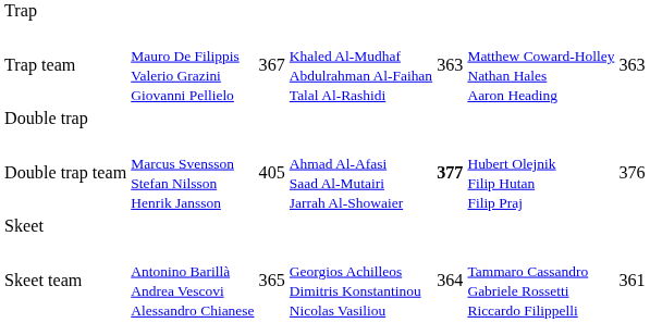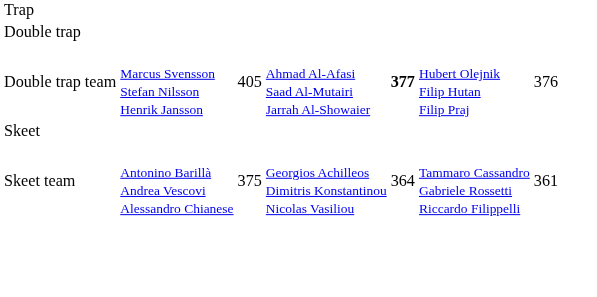 <table>
 <tr>
 <td>Trap</td>
 <td colspan=2></td>
 <td colspan=2></td>
 <td colspan=2></td>
-</tr>
-<tr>
-<td>Trap team</td>
-<td><br><small><a href='#'>Mauro De Filippis</a><br><a href='#'>Valerio Grazini</a><br><a href='#'>Giovanni Pellielo</a></small></td>
-<td>367</td>
-<td><br><small><a href='#'>Khaled Al-Mudhaf</a><br><a href='#'>Abdulrahman Al-Faihan</a><br><a href='#'>Talal Al-Rashidi</a></small></td>
-<td>363</td>
-<td><br><small><a href='#'>Matthew Coward-Holley</a><br><a href='#'>Nathan Hales</a><br><a href='#'>Aaron Heading</a></small></td>
-<td>363</td>
 </tr>
 <tr>
 <td>Double trap</td>
 <td colspan=2></td>
 <td colspan=2></td>
 <td colspan=2></td>
 </tr>
 <tr>
 <td>Double trap team</td>
 <td><br><small><a href='#'>Marcus Svensson</a><br><a href='#'>Stefan Nilsson</a><br><a href='#'>Henrik Jansson</a></small></td>
 <td>405</td>
 <td><br><small><a href='#'>Ahmad Al-Afasi</a><br><a href='#'>Saad Al-Mutairi</a><br><a href='#'>Jarrah Al-Showaier</a></small></td>
 <td><strong>377</strong></td>
 <td><br><small><a href='#'>Hubert Olejnik</a><br><a href='#'>Filip Hutan</a><br><a href='#'>Filip Praj</a></small></td>
 <td>376</td>
 </tr>
 <tr>
 <td>Skeet</td>
 <td colspan=2></td>
 <td colspan=2></td>
 <td colspan=2></td>
 </tr>
 <tr>
 <td>Skeet team</td>
 <td><br><small><a href='#'>Antonino Barillà</a><br><a href='#'>Andrea Vescovi</a><br><a href='#'>Alessandro Chianese</a></small></td>
-<td>365</td>
+<td>375</td>
 <td><br><small><a href='#'>Georgios Achilleos</a><br><a href='#'>Dimitris Konstantinou</a><br><a href='#'>Nicolas Vasiliou</a></small></td>
 <td>364</td>
 <td><br><small><a href='#'>Tammaro Cassandro</a><br><a href='#'>Gabriele Rossetti</a><br><a href='#'>Riccardo Filippelli</a></small></td>
 <td>361</td>
 </tr>
 </table>
